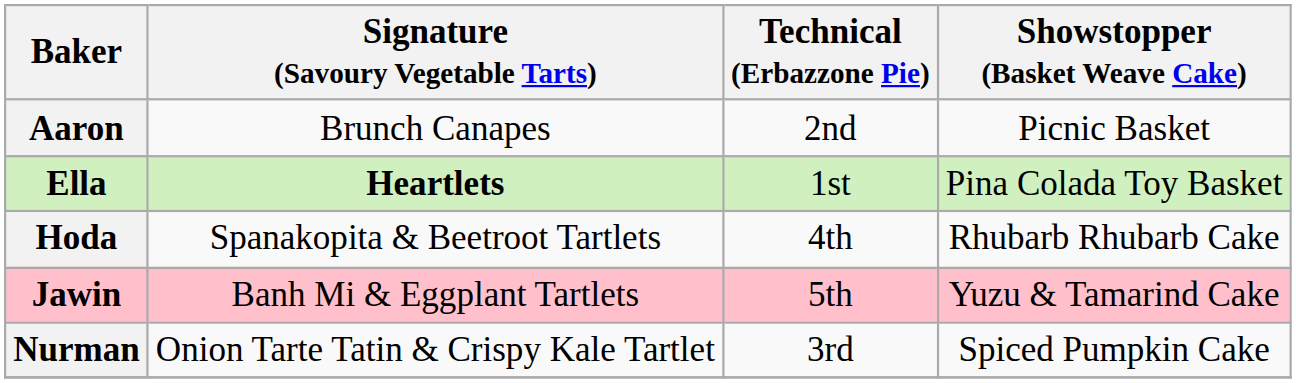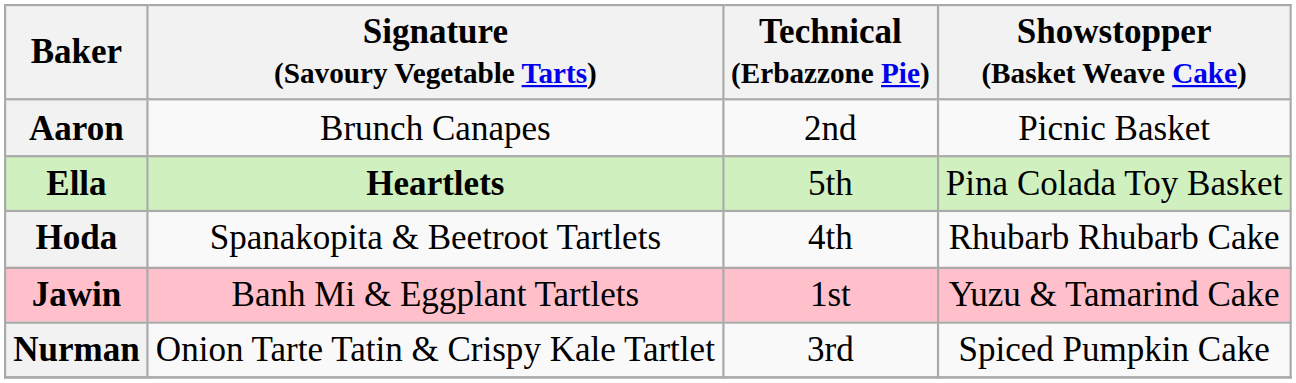 <table class="wikitable sortable" style="text-align:center">
 <tr>
 <th>Baker</th>
 <th class="unsortable">Signature<br><small>(Savoury Vegetable <a href='#'>Tarts</a>)</small></th>
 <th>Technical<br><small>(Erbazzone <a href='#'>Pie</a>)</small></th>
 <th class="unsortable">Showstopper<br><small>(Basket Weave <a href='#'>Cake</a>)</small></th>
 </tr>
 <tr>
 <th>Aaron</th>
 <td>Brunch Canapes</td>
 <td>2nd</td>
 <td>Picnic Basket</td>
 </tr>
 <tr style="background:#d0f0c0;">
 <th style="background:#d0f0c0;">Ella</th>
 <td><strong>Heartlets</strong></td>
-<td>1st</td>
+<td>5th</td>
 <td>Pina Colada Toy Basket</td>
 </tr>
 <tr>
 <th>Hoda</th>
 <td>Spanakopita & Beetroot Tartlets</td>
 <td>4th</td>
 <td>Rhubarb Rhubarb Cake</td>
 </tr>
 <tr style="background:Pink;">
 <th style="background:Pink;">Jawin</th>
 <td>Banh Mi & Eggplant Tartlets</td>
-<td>5th</td>
+<td>1st</td>
 <td>Yuzu & Tamarind Cake</td>
 </tr>
 <tr>
 <th>Nurman</th>
 <td>Onion Tarte Tatin & Crispy Kale Tartlet</td>
 <td>3rd</td>
 <td>Spiced Pumpkin Cake</td>
 </tr>
 <tr>
 </tr>
 </table>
